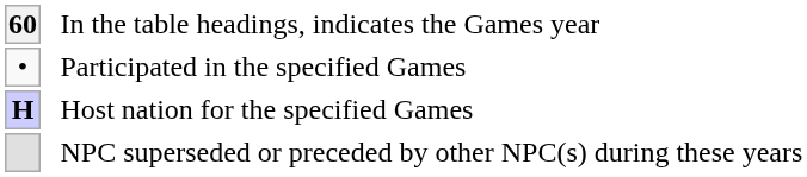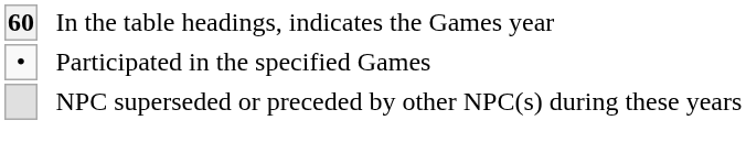 <table>
 <tr>
 <td style="background:#f2f2f2; border:1px #aaa solid; text-align:center; width:1em"><strong>60</strong></td>
 <td> </td>
 <td>In the table headings, indicates the Games year</td>
 </tr>
 <tr>
 <td style="background:#f9f9f9; border:1px #aaa solid; text-align:center; width:1em">•</td>
 <td></td>
 <td>Participated in the specified Games</td>
 </tr>
 <tr>
-<td style="background:#ccccff; border:1px #aaa solid; text-align:center;"><strong>H</strong></td>
-<td></td>
-<td>Host nation for the specified Games</td>
-</tr>
-<tr>
 <td style="background:#e0e0e0; border:1px #aaa solid;"> </td>
 <td></td>
 <td>NPC superseded or preceded by other NPC(s) during these years</td>
 </tr>
 </table>
